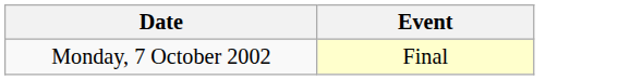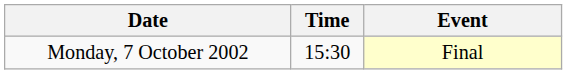 <table class = "wikitable" style="text-align:center;">
 <tr>
 <th width=220>Date</th>
+<th width=50>Time</th>
 <th width=150>Event</th>
 </tr>
 <tr>
 <td>Monday, 7 October 2002</td>
+<td>15:30</td>
 <td bgcolor=ffffcc>Final</td>
 </tr>
 </table>
